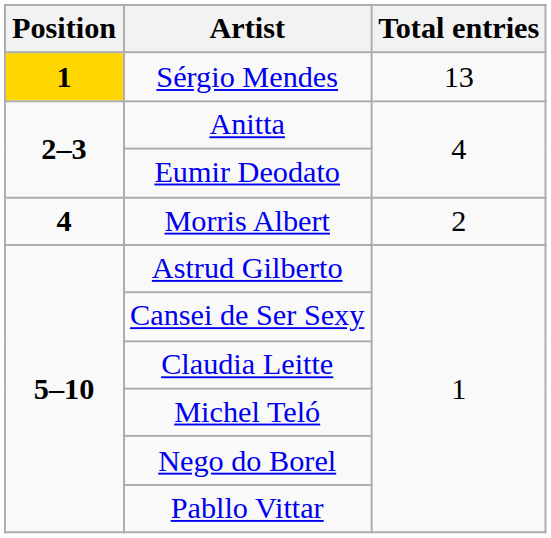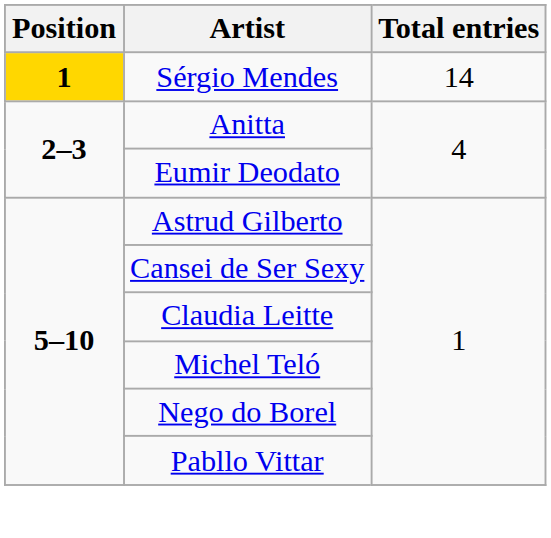 <table class="wikitable sortable">
 <tr>
 <th>Position</th>
 <th>Artist</th>
 <th>Total entries</th>
 </tr>
 <tr>
 <td style="background: gold; text-align:center;"><strong>1</strong></td>
 <td style="text-align:center;"><a href='#'>Sérgio Mendes</a></td>
-<td style="text-align:center;">13</td>
+<td style="text-align:center;">14</td>
 </tr>
 <tr>
 <td rowspan="2" style="text-align:center;"><strong>2–3</strong></td>
 <td style="text-align:center;"><a href='#'>Anitta</a></td>
 <td rowspan="2" style="text-align:center;">4</td>
 </tr>
 <tr>
 <td style="text-align:center;"><a href='#'>Eumir Deodato</a></td>
-</tr>
-<tr>
-<td style="text-align:center;"><strong>4</strong></td>
-<td style="text-align:center;"><a href='#'>Morris Albert</a></td>
-<td style="text-align:center;">2</td>
 </tr>
 <tr>
 <td rowspan="6" style="text-align:center;"><strong>5–10</strong></td>
 <td style="text-align:center;"><a href='#'>Astrud Gilberto</a></td>
 <td rowspan="6" style="text-align:center;">1</td>
 </tr>
 <tr>
 <td style="text-align:center;"><a href='#'>Cansei de Ser Sexy</a></td>
 </tr>
 <tr>
 <td style="text-align:center;"><a href='#'>Claudia Leitte</a></td>
 </tr>
 <tr>
 <td style="text-align:center;"><a href='#'>Michel Teló</a></td>
 </tr>
 <tr>
 <td style="text-align:center;"><a href='#'>Nego do Borel</a></td>
 </tr>
 <tr>
 <td style="text-align:center;"><a href='#'>Pabllo Vittar</a></td>
 </tr>
 </table>
